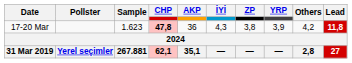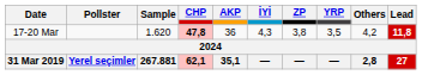 <table class="wikitable mw-collapsible" style="text-align:center; font-size:85%; line-height:14px;">
 <tr>
 <th rowspan="2">Date</th>
 <th rowspan="2">Pollster</th>
 <th rowspan="2">Sample</th>
 <th style="width:3em;"><a href='#'>CHP</a></th>
 <th style="width:3em;"><a href='#'>AKP</a></th>
 <th style="width:3em;"><a href='#'>İYİ</a></th>
 <th style="width:3em;"><a href='#'>ZP</a></th>
 <th style="width:3em;"><a href='#'>YRP</a></th>
 <th rowspan="2">Others</th>
 <th rowspan="2">Lead</th>
 </tr>
 <tr>
 <th style="background:#d40000;"></th>
 <th style="background:#fda000;"></th>
 <th style="background:#0099cc;"></th>
 <th style="background:#000000;"></th>
 <th style="background:#414042;"></th>
 </tr>
 <tr>
 <td>17-20 Mar</td>
 <td></td>
-<td>1.623</td>
+<td>1.620</td>
 <td style="background:#FFC2C2"><strong>47,8</strong></td>
 <td>36</td>
 <td>4,3</td>
 <td>3,8</td>
-<td>3,9</td>
+<td>3,5</td>
 <td>4,2</td>
 <th style="background:#d40000; color:white;">11,8</th>
 </tr>
 <tr>
 <th colspan="10">2024</th>
 </tr>
 <tr>
 <th>31 Mar 2019</th>
 <th><a href='#'>Yerel seçimler</a></th>
 <th>267.881</th>
 <th style="background:#FFC2C2">62,1</th>
 <th>35,1</th>
 <th>—</th>
 <th>—</th>
 <th>—</th>
 <th>2,8</th>
 <th style="background:#d40000; color:white;">27</th>
 </tr>
 </table>
